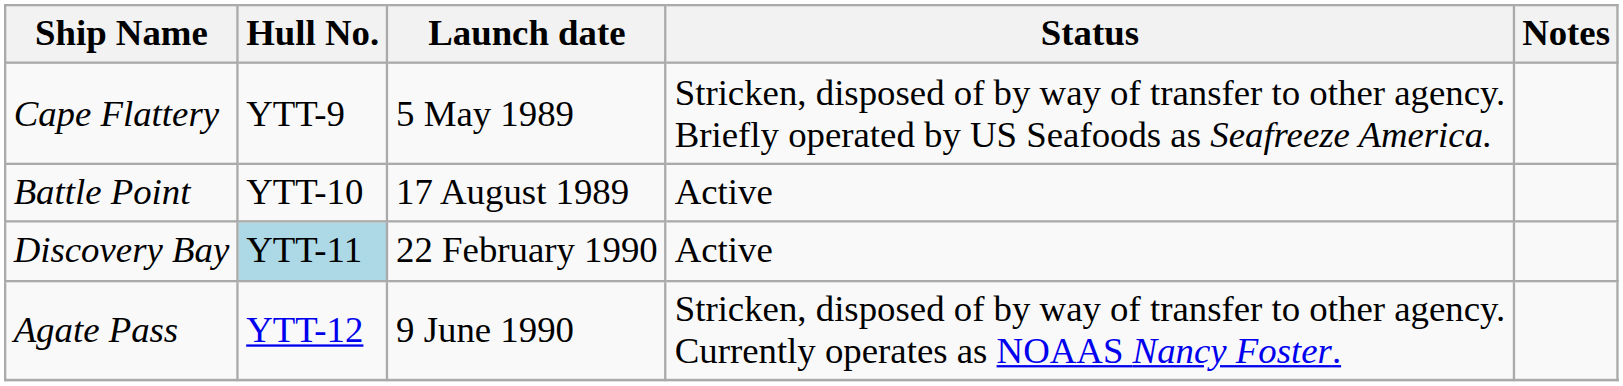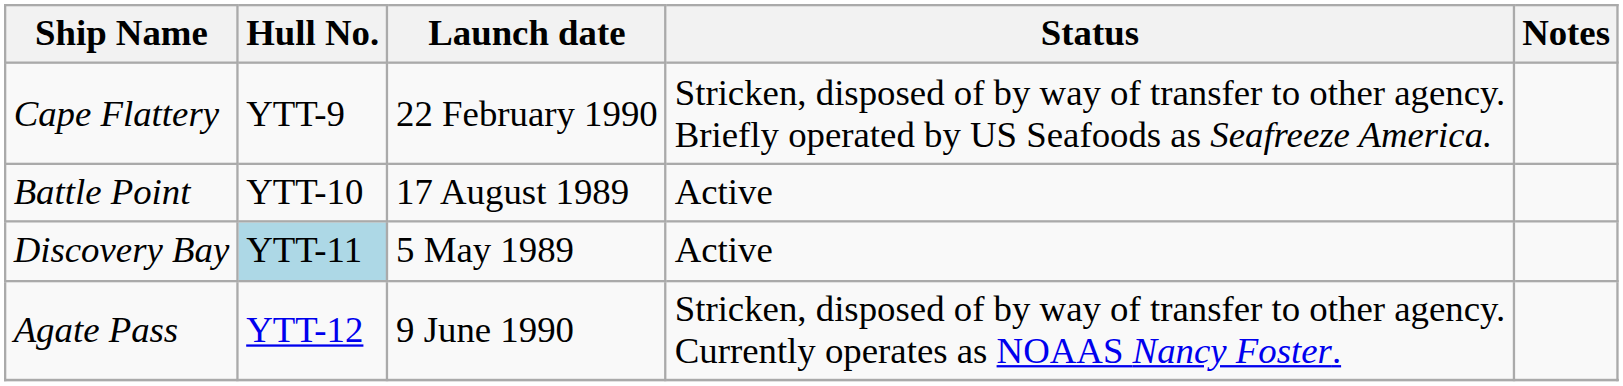 <table class="wikitable">
 <tr>
 <th>Ship Name</th>
 <th>Hull No.</th>
 <th>Launch date</th>
 <th>Status</th>
 <th>Notes</th>
 </tr>
 <tr>
 <td><em>Cape Flattery</em></td>
 <td>YTT-9</td>
-<td>5 May 1989</td>
+<td>22 February 1990</td>
 <td>Stricken, disposed of by way of transfer to other agency.<br>Briefly operated by US Seafoods as <em>Seafreeze America.</em></td>
 <td></td>
 </tr>
 <tr>
 <td><em>Battle Point</em></td>
 <td>YTT-10</td>
 <td>17 August 1989</td>
 <td>Active</td>
 <td></td>
 </tr>
 <tr>
 <td><em>Discovery Bay</em></td>
 <td style="background: lightblue;">YTT-11</td>
-<td>22 February 1990</td>
+<td>5 May 1989</td>
 <td>Active</td>
 <td></td>
 </tr>
 <tr>
 <td><em>Agate Pass</em></td>
 <td><a href='#'>YTT-12</a></td>
 <td>9 June 1990</td>
 <td>Stricken, disposed of by way of transfer to other agency.<br>Currently operates as <a href='#'>NOAAS <em>Nancy Foster</em>.</a></td>
 <td></td>
 </tr>
 <tr>
 </tr>
 </table>
